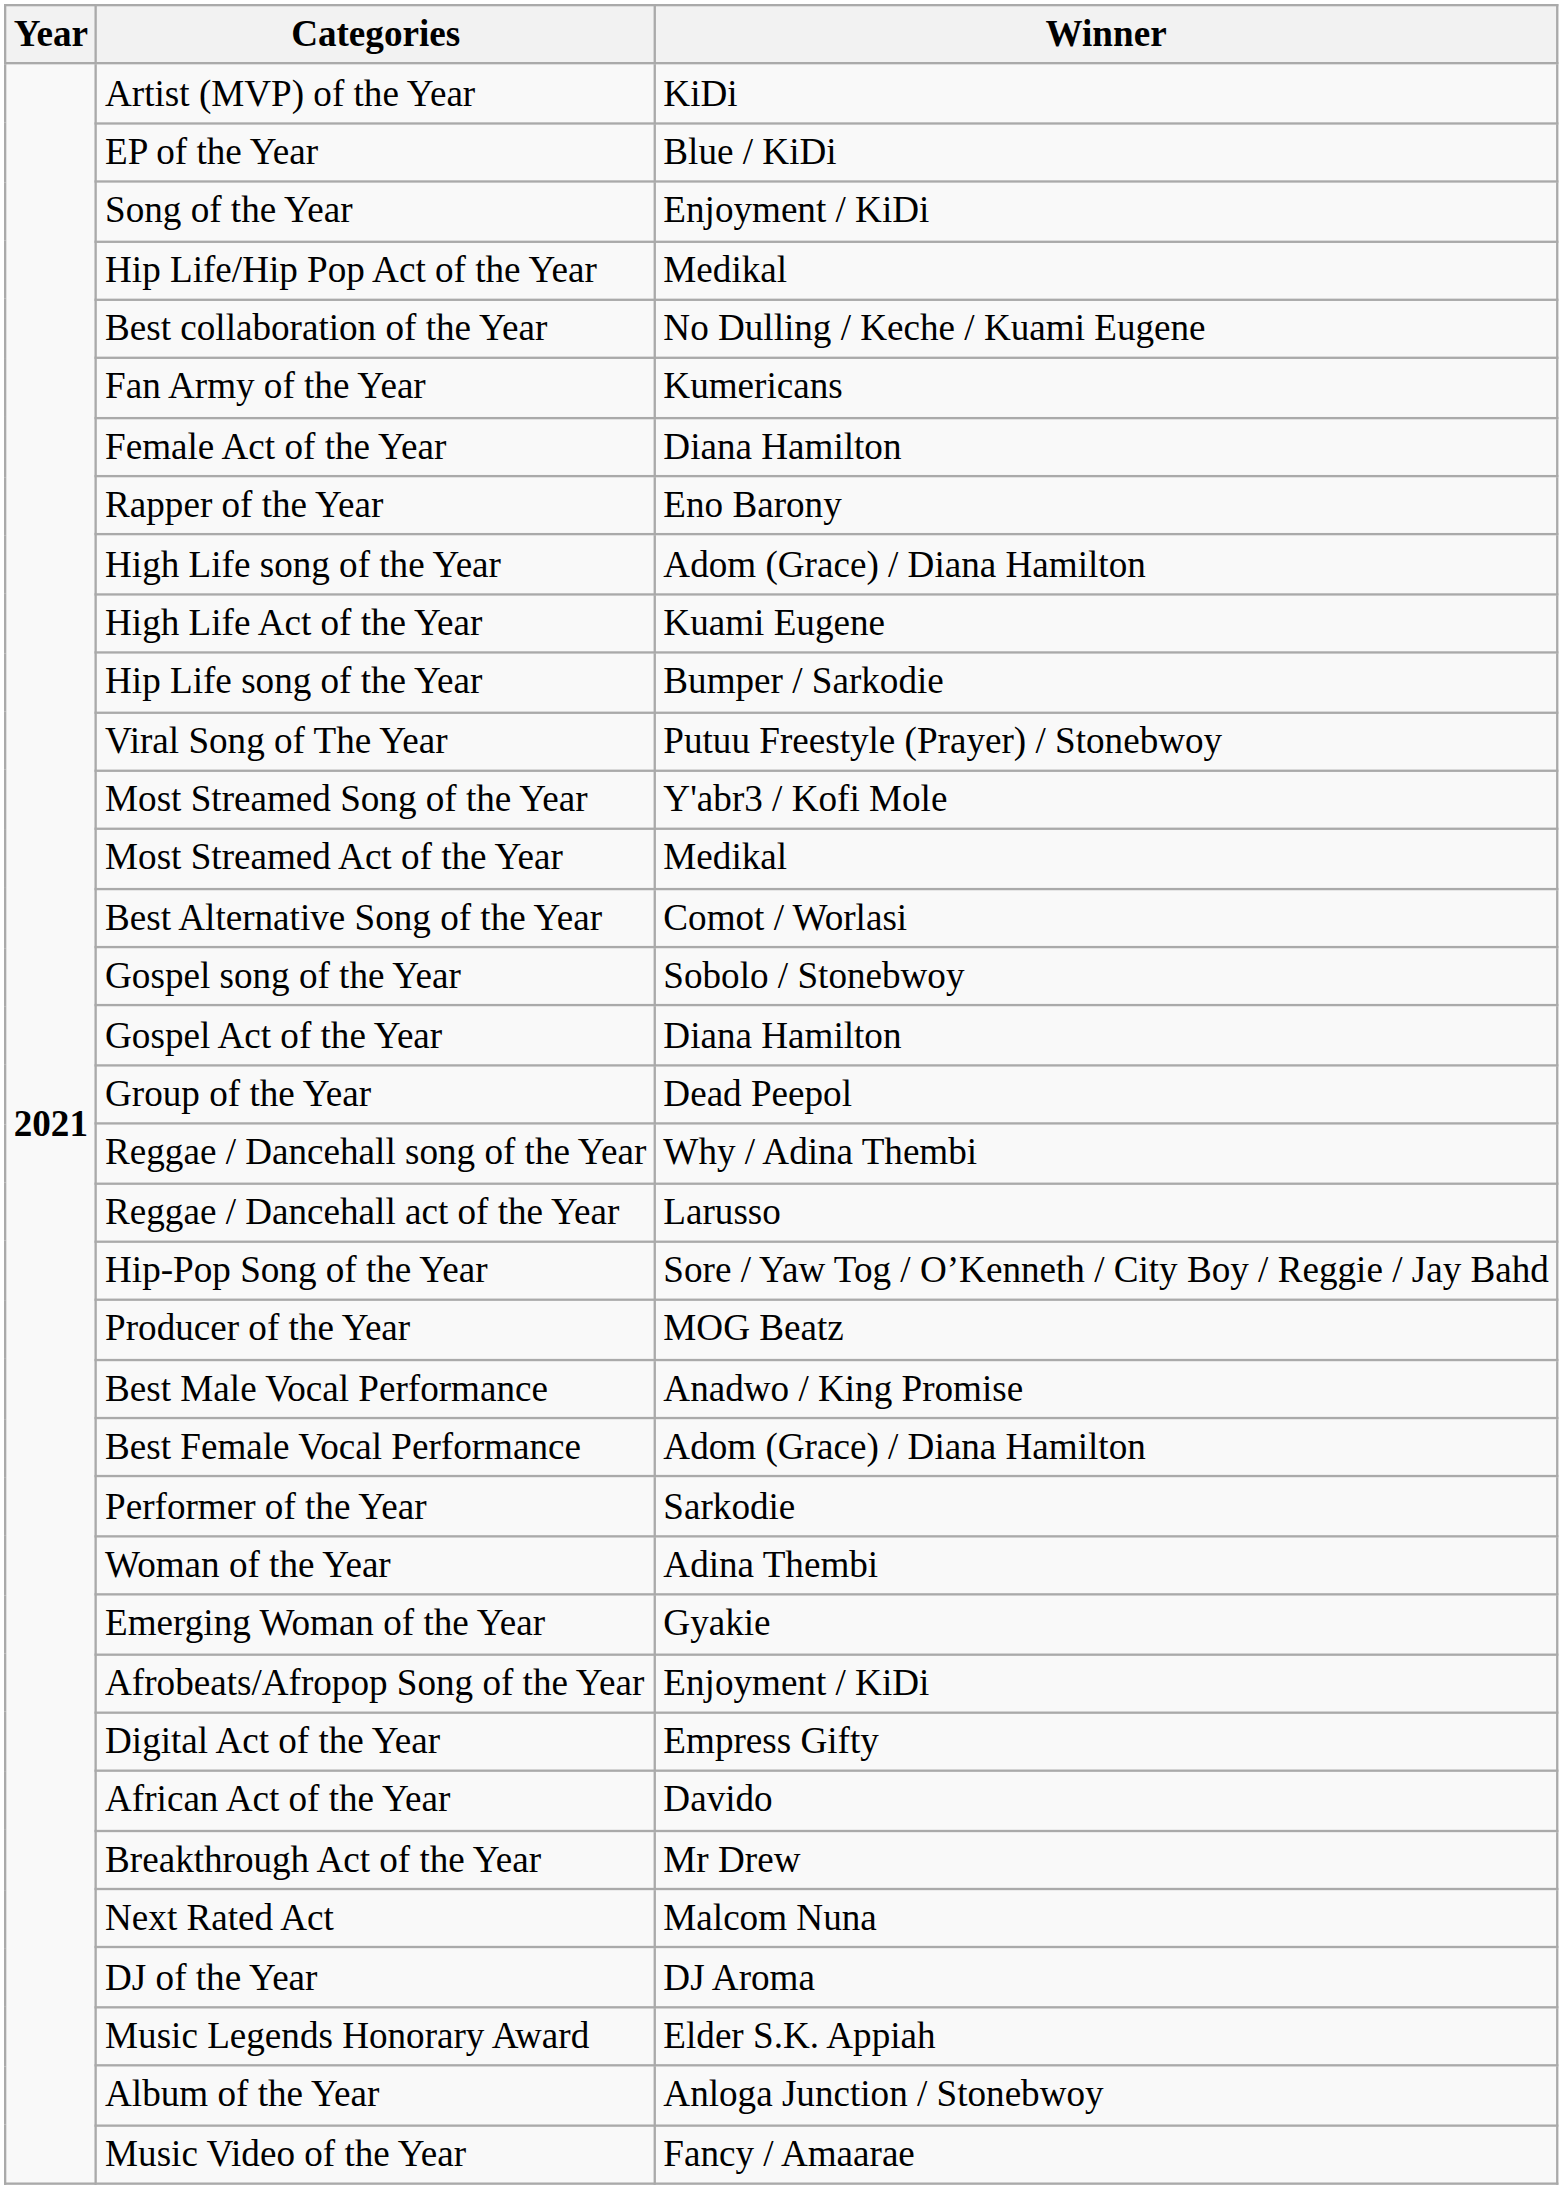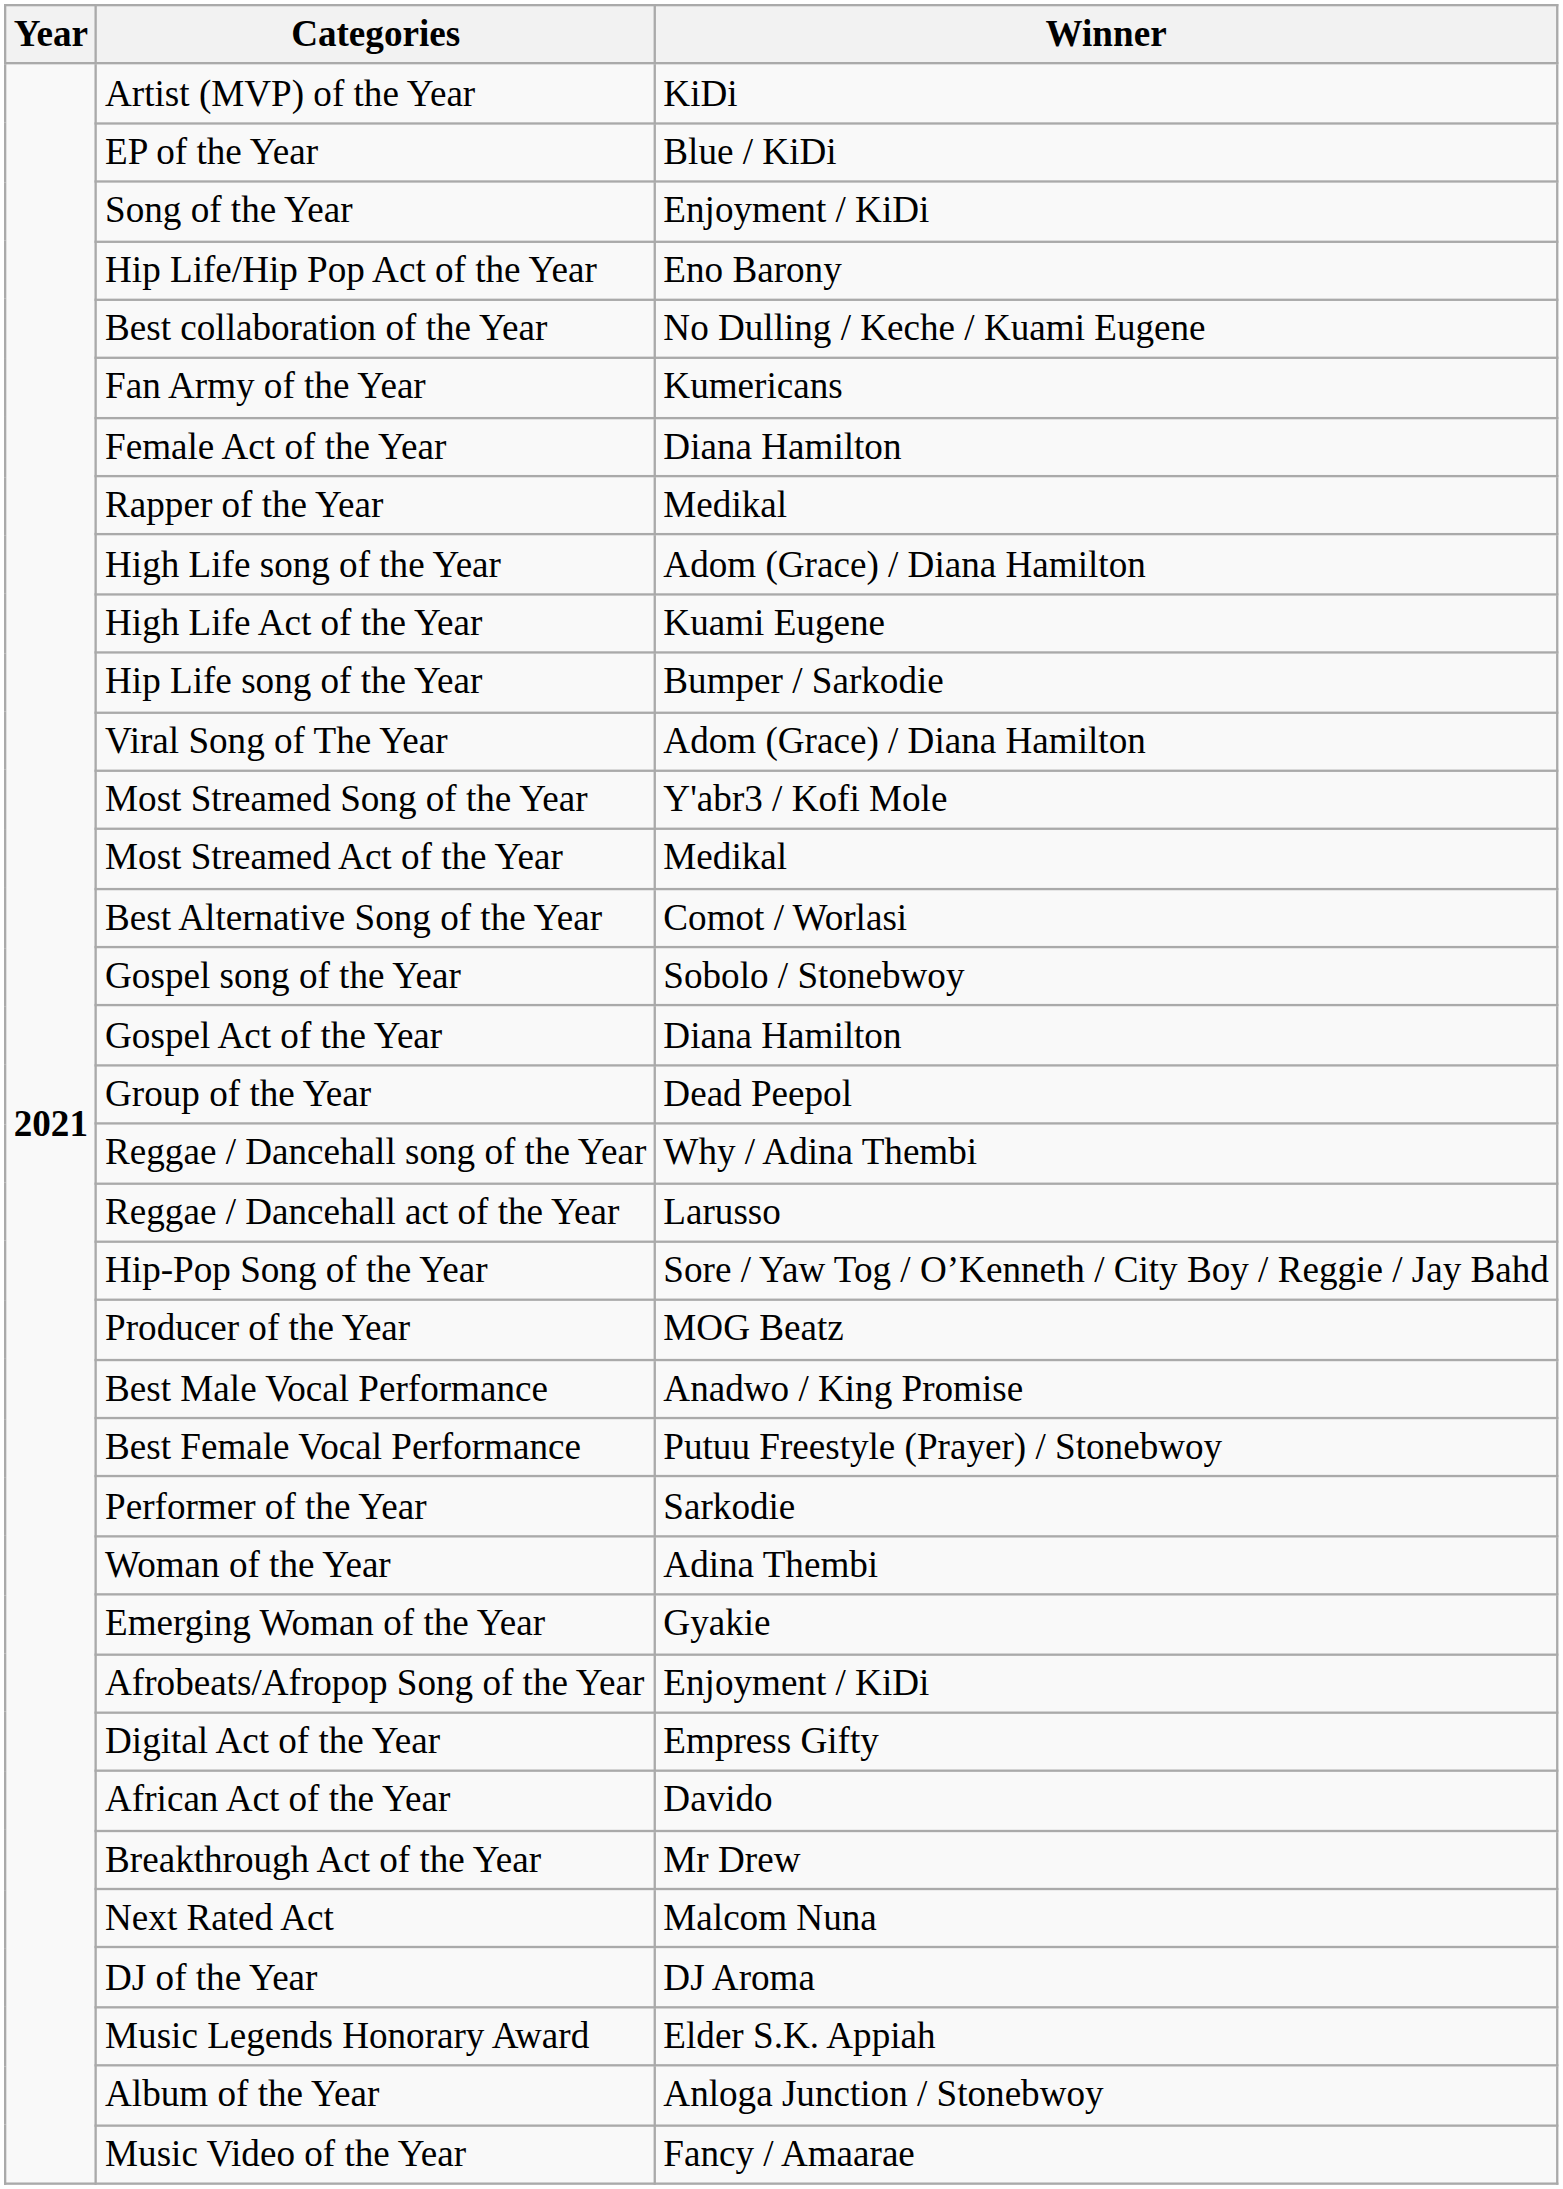 <table class="wikitable">
 <tr>
 <th>Year</th>
 <th>Categories</th>
 <th>Winner</th>
 </tr>
 <tr>
 <td rowspan="36"><strong>2021</strong></td>
 <td>Artist (MVP) of the Year</td>
 <td>KiDi</td>
 </tr>
 <tr>
 <td>EP of the Year</td>
 <td>Blue / KiDi</td>
 </tr>
 <tr>
 <td>Song of the Year</td>
 <td>Enjoyment / KiDi</td>
 </tr>
 <tr>
 <td>Hip Life/Hip Pop Act of the Year</td>
-<td>Medikal</td>
+<td>Eno Barony</td>
 </tr>
 <tr>
 <td>Best collaboration of the Year</td>
 <td>No Dulling / Keche / Kuami Eugene</td>
 </tr>
 <tr>
 <td>Fan Army of the Year</td>
 <td>Kumericans</td>
 </tr>
 <tr>
 <td>Female Act of the Year</td>
 <td>Diana Hamilton</td>
 </tr>
 <tr>
 <td>Rapper of the Year</td>
-<td>Eno Barony</td>
+<td>Medikal</td>
 </tr>
 <tr>
 <td>High Life song of the Year</td>
 <td>Adom (Grace) / Diana Hamilton</td>
 </tr>
 <tr>
 <td>High Life Act of the Year</td>
 <td>Kuami Eugene</td>
 </tr>
 <tr>
 <td>Hip Life song of the Year</td>
 <td>Bumper / Sarkodie</td>
 </tr>
 <tr>
 <td>Viral Song of The Year</td>
-<td>Putuu Freestyle (Prayer) / Stonebwoy</td>
+<td>Adom (Grace) / Diana Hamilton</td>
 </tr>
 <tr>
 <td>Most Streamed Song of the Year</td>
 <td>Y'abr3 / Kofi Mole</td>
 </tr>
 <tr>
 <td>Most Streamed Act of the Year</td>
 <td>Medikal</td>
 </tr>
 <tr>
 <td>Best Alternative Song of the Year</td>
 <td>Comot / Worlasi</td>
 </tr>
 <tr>
 <td>Gospel song of the Year</td>
 <td>Sobolo / Stonebwoy</td>
 </tr>
 <tr>
 <td>Gospel Act of the Year</td>
 <td>Diana Hamilton</td>
 </tr>
 <tr>
 <td>Group of the Year</td>
 <td>Dead Peepol</td>
 </tr>
 <tr>
 <td>Reggae / Dancehall song of the Year</td>
 <td>Why / Adina Thembi</td>
 </tr>
 <tr>
 <td>Reggae / Dancehall act of the Year</td>
 <td>Larusso</td>
 </tr>
 <tr>
 <td>Hip-Pop Song of the Year</td>
 <td>Sore / Yaw Tog / O’Kenneth / City Boy / Reggie / Jay Bahd</td>
 </tr>
 <tr>
 <td>Producer of the Year</td>
 <td>MOG Beatz</td>
 </tr>
 <tr>
 <td>Best Male Vocal Performance</td>
 <td>Anadwo / King Promise</td>
 </tr>
 <tr>
 <td>Best Female Vocal Performance</td>
-<td>Adom (Grace) / Diana Hamilton</td>
+<td>Putuu Freestyle (Prayer) / Stonebwoy</td>
 </tr>
 <tr>
 <td>Performer of the Year</td>
 <td>Sarkodie</td>
 </tr>
 <tr>
 <td>Woman of the Year</td>
 <td>Adina Thembi</td>
 </tr>
 <tr>
 <td>Emerging Woman of the Year</td>
 <td>Gyakie</td>
 </tr>
 <tr>
 <td>Afrobeats/Afropop Song of the Year</td>
 <td>Enjoyment / KiDi</td>
 </tr>
 <tr>
 <td>Digital Act of the Year</td>
 <td>Empress Gifty</td>
 </tr>
 <tr>
 <td>African Act of the Year</td>
 <td>Davido</td>
 </tr>
 <tr>
 <td>Breakthrough Act of the Year</td>
 <td>Mr Drew</td>
 </tr>
 <tr>
 <td>Next Rated Act</td>
 <td>Malcom Nuna</td>
 </tr>
 <tr>
 <td>DJ of the Year</td>
 <td>DJ Aroma</td>
 </tr>
 <tr>
 <td>Music Legends Honorary Award</td>
 <td>Elder S.K. Appiah</td>
 </tr>
 <tr>
 <td>Album of the Year</td>
 <td>Anloga Junction / Stonebwoy</td>
 </tr>
 <tr>
 <td>Music Video of the Year</td>
 <td>Fancy / Amaarae</td>
 </tr>
 </table>
